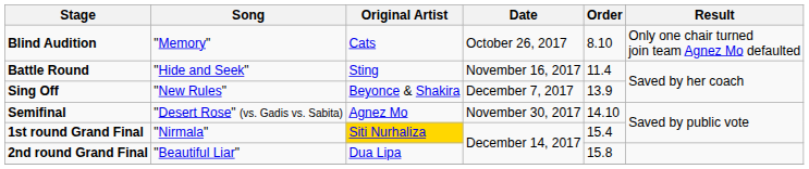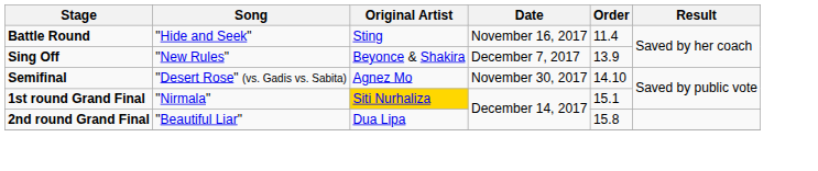 <table Class="wikitable">
 <tr>
 <th>Stage</th>
 <th>Song</th>
 <th>Original Artist</th>
 <th>Date</th>
 <th>Order</th>
 <th>Result</th>
-</tr>
-<tr>
-<td><strong>Blind Audition</strong></td>
-<td>"<a href='#'>Memory</a>"</td>
-<td><a href='#'>Cats</a></td>
-<td>October 26, 2017</td>
-<td>8.10</td>
-<td>Only one chair turned<br>join team <a href='#'>Agnez Mo</a> defaulted</td>
 </tr>
 <tr>
 <td><strong>Battle Round</strong></td>
 <td>"<a href='#'>Hide and Seek</a>"</td>
 <td><a href='#'>Sting</a></td>
 <td>November 16, 2017</td>
 <td>11.4</td>
 <td rowspan=2>Saved by her coach</td>
 </tr>
 <tr>
 <td><strong>Sing Off</strong></td>
 <td>"<a href='#'>New Rules</a>"</td>
 <td><a href='#'>Beyonce</a> & <a href='#'>Shakira</a></td>
 <td>December 7, 2017</td>
 <td>13.9</td>
 </tr>
 <tr>
 <td><strong>Semifinal</strong></td>
 <td>"<a href='#'>Desert Rose</a>" <small>(vs. Gadis vs. Sabita)</small></td>
 <td><a href='#'>Agnez Mo</a></td>
 <td>November 30, 2017</td>
 <td>14.10</td>
 <td rowspan=2>Saved by public vote</td>
 </tr>
 <tr>
 <td><strong>1st round Grand Final</strong></td>
 <td>"<a href='#'>Nirmala</a>"</td>
 <td style="background: gold;"><a href='#'>Siti Nurhaliza</a></td>
 <td rowspan=2>December 14, 2017</td>
-<td>15.4</td>
+<td>15.1</td>
 </tr>
 <tr>
 <td><strong>2nd round Grand Final</strong></td>
 <td>"<a href='#'>Beautiful Liar</a>"</td>
 <td><a href='#'>Dua Lipa</a></td>
 <td>15.8</td>
 <td></td>
 </tr>
 <tr>
 </tr>
 </table>
